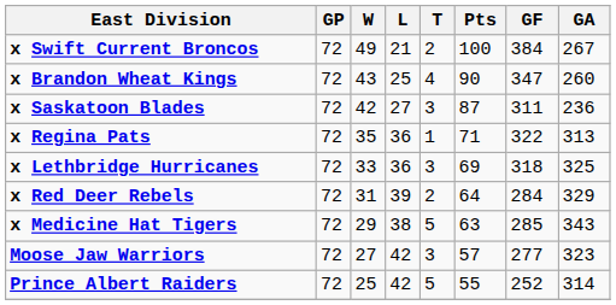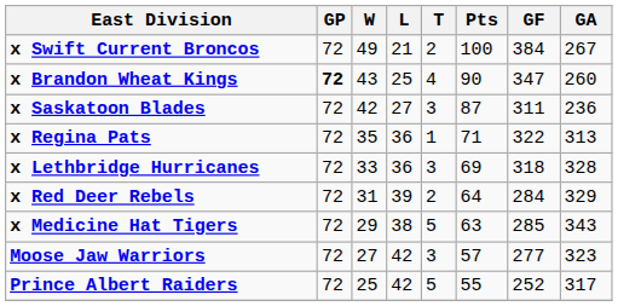 <table class="wikitable">
 <tr>
 <th width="45%">East Division</th>
 <th width="5%">GP</th>
 <th width="5%">W</th>
 <th width="5%">L</th>
 <th width="5%">T</th>
 <th width="7.5%">Pts</th>
 <th width="7.5%">GF</th>
 <th width="7.5%">GA</th>
 </tr>
 <tr>
 <td><strong>x <a href='#'>Swift Current Broncos</a></strong></td>
 <td>72</td>
 <td>49</td>
 <td>21</td>
 <td>2</td>
 <td>100</td>
 <td>384</td>
 <td>267</td>
 </tr>
 <tr>
 <td><strong>x <a href='#'>Brandon Wheat Kings</a></strong></td>
-<td>72</td>
+<td><strong>72</strong></td>
 <td>43</td>
 <td>25</td>
 <td>4</td>
 <td>90</td>
 <td>347</td>
 <td>260</td>
 </tr>
 <tr>
 <td><strong>x <a href='#'>Saskatoon Blades</a></strong></td>
 <td>72</td>
 <td>42</td>
 <td>27</td>
 <td>3</td>
 <td>87</td>
 <td>311</td>
 <td>236</td>
 </tr>
 <tr>
 <td><strong>x <a href='#'>Regina Pats</a></strong></td>
 <td>72</td>
 <td>35</td>
 <td>36</td>
 <td>1</td>
 <td>71</td>
 <td>322</td>
 <td>313</td>
 </tr>
 <tr>
 <td><strong>x <a href='#'>Lethbridge Hurricanes</a></strong></td>
 <td>72</td>
 <td>33</td>
 <td>36</td>
 <td>3</td>
 <td>69</td>
 <td>318</td>
-<td>325</td>
+<td>328</td>
 </tr>
 <tr>
 <td><strong>x <a href='#'>Red Deer Rebels</a></strong></td>
 <td>72</td>
 <td>31</td>
 <td>39</td>
 <td>2</td>
 <td>64</td>
 <td>284</td>
 <td>329</td>
 </tr>
 <tr>
 <td><strong>x <a href='#'>Medicine Hat Tigers</a></strong></td>
 <td>72</td>
 <td>29</td>
 <td>38</td>
 <td>5</td>
 <td>63</td>
 <td>285</td>
 <td>343</td>
 </tr>
 <tr>
 <td><strong><a href='#'>Moose Jaw Warriors</a></strong></td>
 <td>72</td>
 <td>27</td>
 <td>42</td>
 <td>3</td>
 <td>57</td>
 <td>277</td>
 <td>323</td>
 </tr>
 <tr>
 <td><strong><a href='#'>Prince Albert Raiders</a></strong></td>
 <td>72</td>
 <td>25</td>
 <td>42</td>
 <td>5</td>
 <td>55</td>
 <td>252</td>
-<td>314</td>
+<td>317</td>
 </tr>
 <tr>
 </tr>
 </table>
